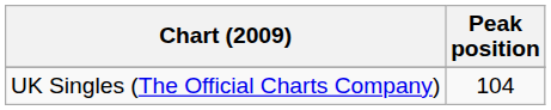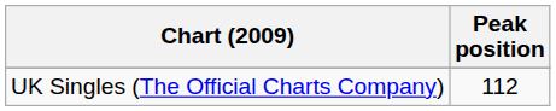 <table class="wikitable sortable">
 <tr>
 <th scope="col">Chart (2009)</th>
 <th scope="col">Peak<br>position</th>
 </tr>
 <tr>
 </tr>
 <tr>
 </tr>
 <tr>
 <td>UK Singles (<a href='#'>The Official Charts Company</a>)</td>
-<td style="text-align:center;">104</td>
+<td style="text-align:center;">112</td>
 </tr>
 </table>
